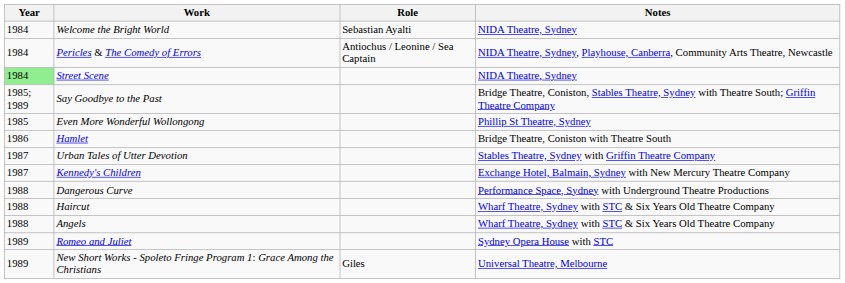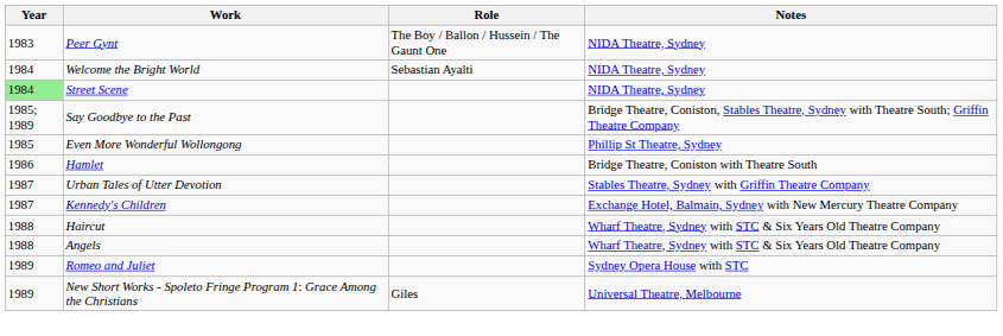 <table class=wikitable>
 <tr>
 <th>Year</th>
 <th>Work</th>
 <th>Role</th>
 <th>Notes</th>
 </tr>
 <tr>
+<td>1983</td>
+<td><em><a href='#'>Peer Gynt</a></em></td>
+<td>The Boy / Ballon / Hussein / The Gaunt One</td>
+<td><a href='#'>NIDA Theatre, Sydney</a></td>
+</tr>
+<tr>
 <td>1984</td>
 <td><em>Welcome the Bright World</em></td>
 <td>Sebastian Ayalti</td>
 <td><a href='#'>NIDA Theatre, Sydney</a></td>
-</tr>
-<tr>
-<td>1984</td>
-<td><em><a href='#'>Pericles</a></em> & <em><a href='#'>The Comedy of Errors</a></em></td>
-<td>Antiochus / Leonine / Sea Captain</td>
-<td><a href='#'>NIDA Theatre, Sydney</a>, <a href='#'>Playhouse, Canberra</a>, Community Arts Theatre, Newcastle</td>
 </tr>
 <tr>
 <td style="background: lightgreen;">1984</td>
 <td><em><a href='#'>Street Scene</a></em></td>
 <td></td>
 <td><a href='#'>NIDA Theatre, Sydney</a></td>
 </tr>
 <tr>
 <td>1985; 1989</td>
 <td><em>Say Goodbye to the Past</em></td>
 <td></td>
 <td>Bridge Theatre, Coniston, <a href='#'>Stables Theatre, Sydney</a> with Theatre South; <a href='#'>Griffin Theatre Company</a></td>
 </tr>
 <tr>
 <td>1985</td>
 <td><em>Even More Wonderful Wollongong</em></td>
 <td></td>
 <td><a href='#'>Phillip St Theatre, Sydney</a></td>
 </tr>
 <tr>
 <td>1986</td>
 <td><em><a href='#'>Hamlet</a></em></td>
 <td></td>
 <td>Bridge Theatre, Coniston with Theatre South</td>
 </tr>
 <tr>
 <td>1987</td>
 <td><em>Urban Tales of Utter Devotion</em></td>
 <td></td>
 <td><a href='#'>Stables Theatre, Sydney</a> with <a href='#'>Griffin Theatre Company</a></td>
 </tr>
 <tr>
 <td>1987</td>
 <td><em><a href='#'>Kennedy's Children</a></em></td>
 <td></td>
 <td><a href='#'>Exchange Hotel, Balmain, Sydney</a> with New Mercury Theatre Company</td>
 </tr>
 <tr>
 <td>1988</td>
-<td><em>Dangerous Curve</em></td>
-<td></td>
-<td><a href='#'>Performance Space, Sydney</a> with Underground Theatre Productions</td>
-</tr>
-<tr>
-<td>1988</td>
 <td><em>Haircut</em></td>
 <td></td>
 <td><a href='#'>Wharf Theatre, Sydney</a> with <a href='#'>STC</a> & Six Years Old Theatre Company</td>
 </tr>
 <tr>
 <td>1988</td>
 <td><em>Angels</em></td>
 <td></td>
 <td><a href='#'>Wharf Theatre, Sydney</a> with <a href='#'>STC</a> & Six Years Old Theatre Company</td>
 </tr>
 <tr>
 <td>1989</td>
 <td><em><a href='#'>Romeo and Juliet</a></em></td>
 <td></td>
 <td><a href='#'>Sydney Opera House</a> with <a href='#'>STC</a></td>
 </tr>
 <tr>
 <td>1989</td>
 <td><em>New Short Works - Spoleto Fringe Program 1</em>: <em>Grace Among the Christians</em></td>
 <td>Giles</td>
 <td><a href='#'>Universal Theatre, Melbourne</a></td>
 </tr>
 </table>
